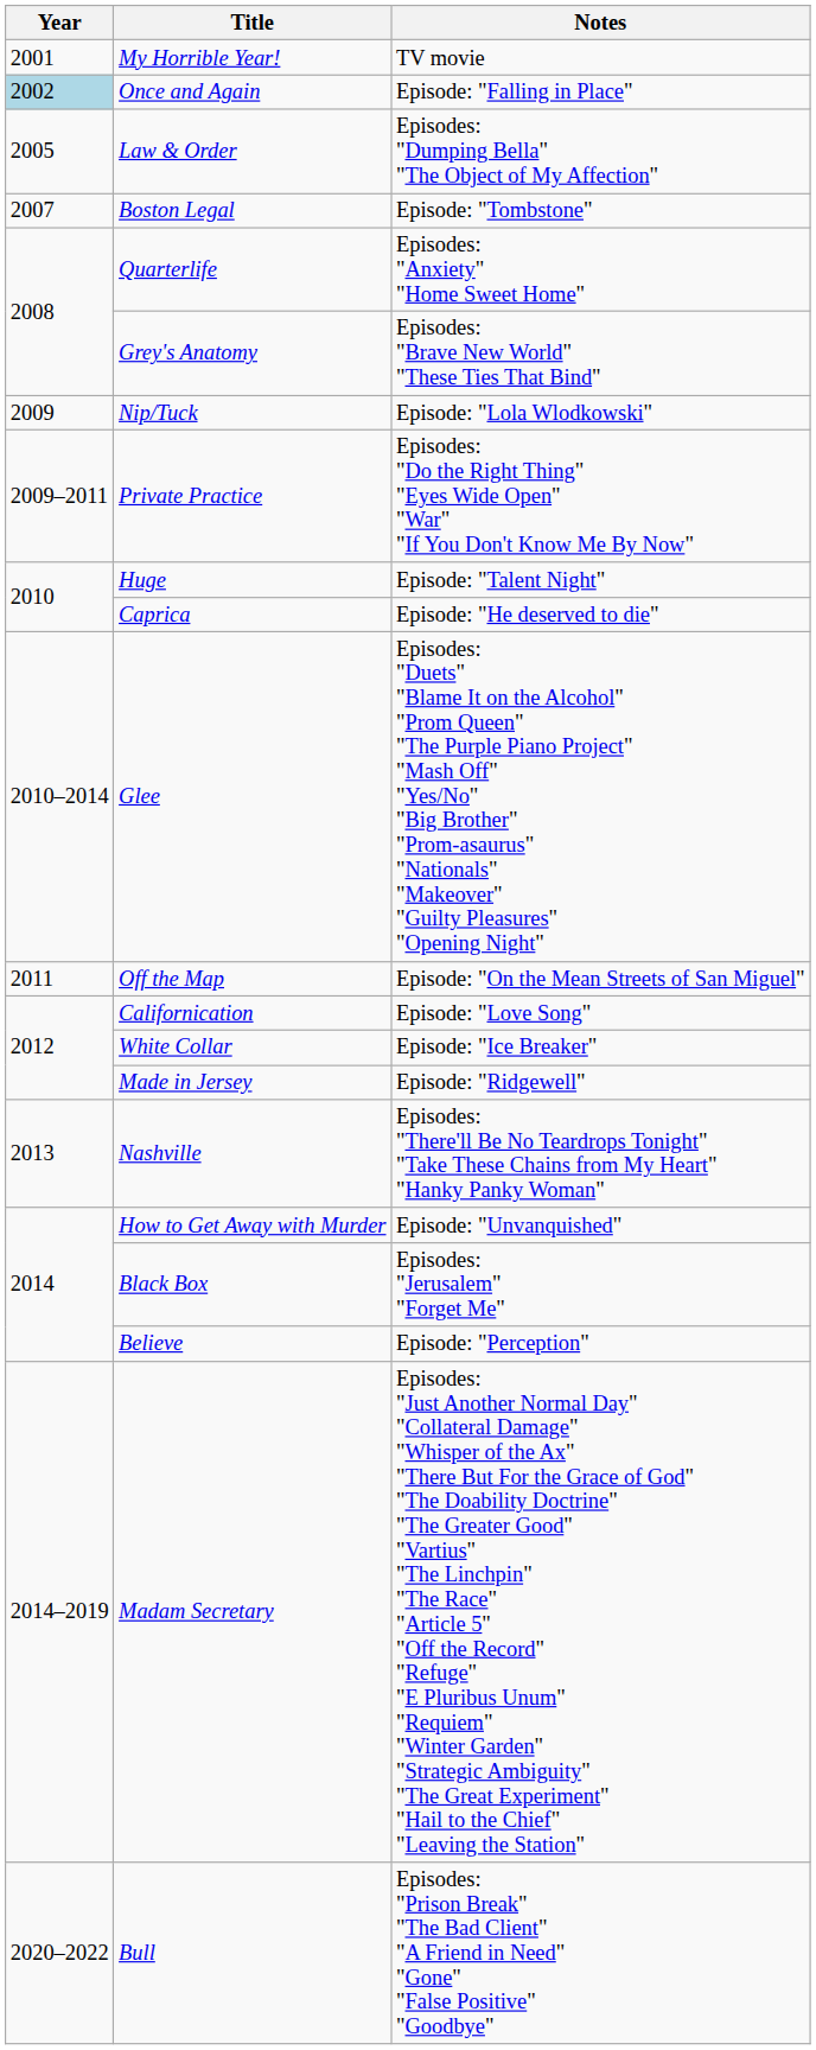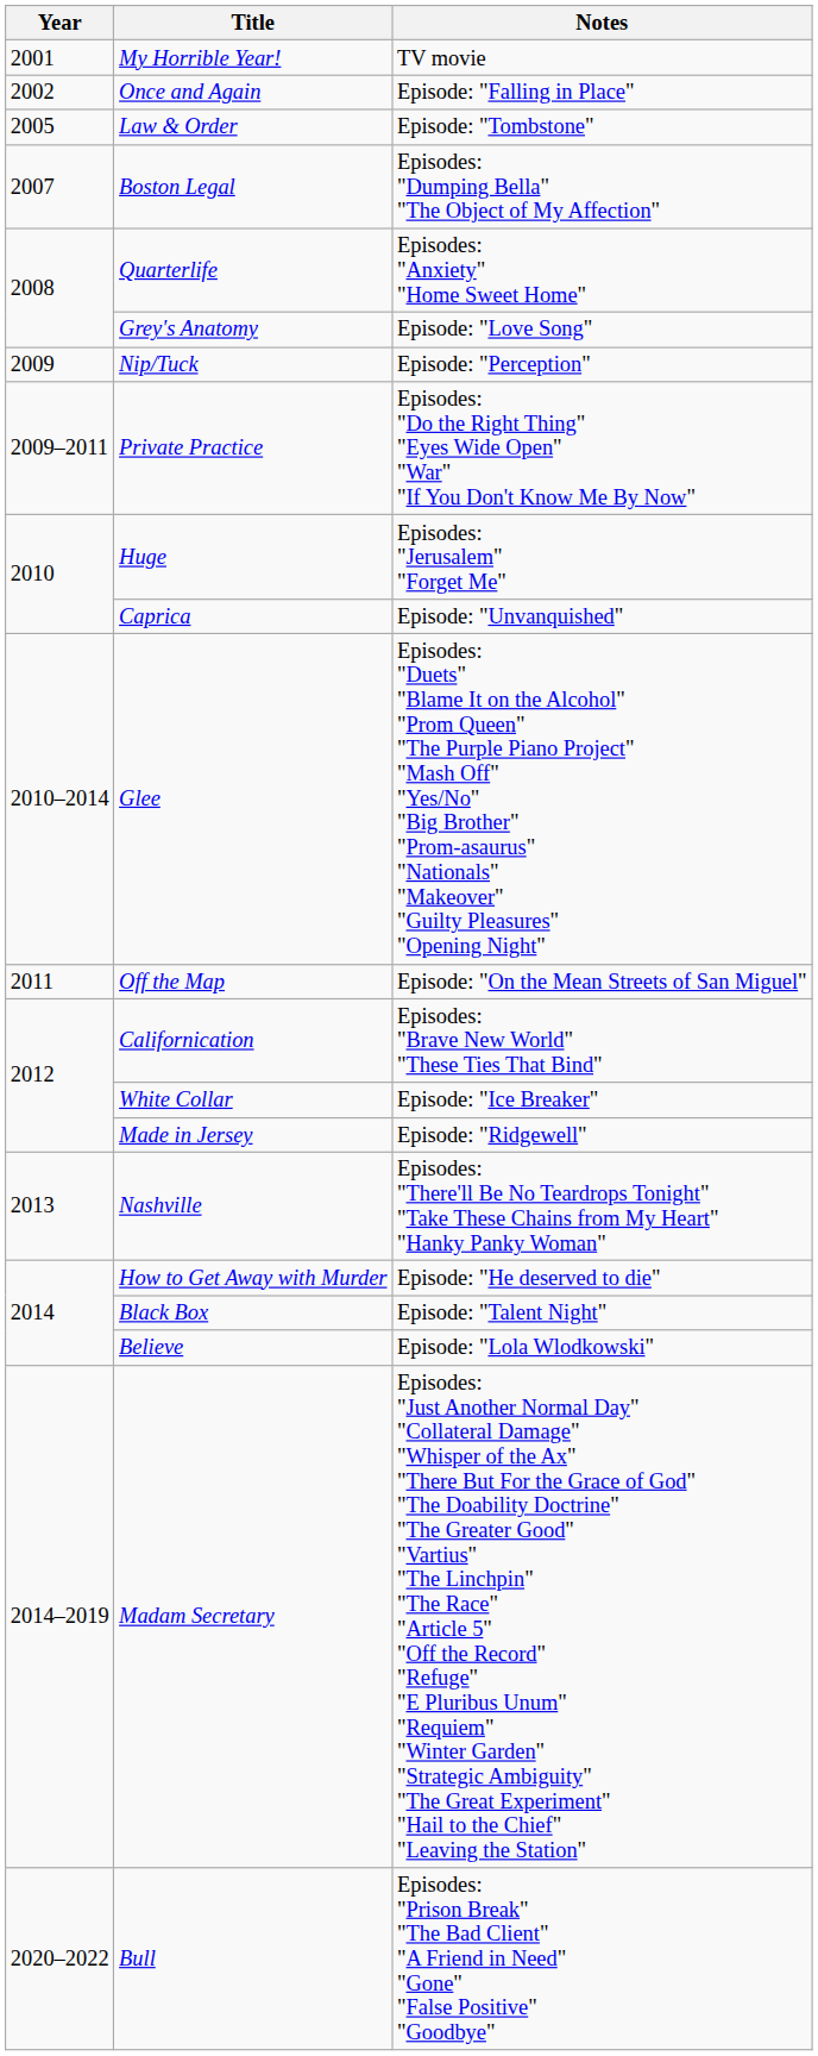 <table class="wikitable sortable">
 <tr>
 <th>Year</th>
 <th>Title</th>
 <th scope="col" class="unsortable">Notes</th>
 </tr>
 <tr>
 <td>2001</td>
 <td><em><a href='#'>My Horrible Year!</a></em></td>
 <td>TV movie</td>
 </tr>
 <tr>
-<td style="background: lightblue;">2002</td>
+<td>2002</td>
 <td><em><a href='#'>Once and Again</a></em></td>
 <td>Episode: "<a href='#'>Falling in Place</a>"</td>
 </tr>
 <tr>
 <td>2005</td>
 <td><em><a href='#'>Law & Order</a></em></td>
-<td>Episodes: <br> "<a href='#'>Dumping Bella</a>" <br> "<a href='#'>The Object of My Affection</a>"</td>
+<td>Episode: "<a href='#'>Tombstone</a>"</td>
 </tr>
 <tr>
 <td>2007</td>
 <td><em><a href='#'>Boston Legal</a></em></td>
-<td>Episode: "<a href='#'>Tombstone</a>"</td>
+<td>Episodes: <br> "<a href='#'>Dumping Bella</a>" <br> "<a href='#'>The Object of My Affection</a>"</td>
 </tr>
 <tr>
 <td rowspan="2">2008</td>
 <td><em><a href='#'>Quarterlife</a></em></td>
 <td>Episodes: <br> "<a href='#'>Anxiety</a>" <br> "<a href='#'>Home Sweet Home</a>"</td>
 </tr>
 <tr>
 <td><em><a href='#'>Grey's Anatomy</a></em></td>
-<td>Episodes: <br> "<a href='#'>Brave New World</a>" <br> "<a href='#'>These Ties That Bind</a>"</td>
+<td>Episode: "<a href='#'>Love Song</a>"</td>
 </tr>
 <tr>
 <td>2009</td>
 <td><em><a href='#'>Nip/Tuck</a></em></td>
-<td>Episode: "<a href='#'>Lola Wlodkowski</a>"</td>
+<td>Episode: "<a href='#'>Perception</a>"</td>
 </tr>
 <tr>
 <td>2009–2011</td>
 <td><em><a href='#'>Private Practice</a></em></td>
 <td>Episodes: <br> "<a href='#'>Do the Right Thing</a>" <br> "<a href='#'>Eyes Wide Open</a>" <br> "<a href='#'>War</a>" <br> "<a href='#'>If You Don't Know Me By Now</a>"</td>
 </tr>
 <tr>
 <td rowspan="2">2010</td>
 <td><em><a href='#'>Huge</a></em></td>
-<td>Episode: "<a href='#'>Talent Night</a>"</td>
+<td>Episodes: <br> "<a href='#'>Jerusalem</a>" <br> "<a href='#'>Forget Me</a>"</td>
 </tr>
 <tr>
 <td><em><a href='#'>Caprica</a></em></td>
-<td>Episode: "<a href='#'>He deserved to die</a>"</td>
+<td>Episode: "<a href='#'>Unvanquished</a>"</td>
 </tr>
 <tr>
 <td>2010–2014</td>
 <td><em><a href='#'>Glee</a></em></td>
 <td>Episodes: <br> "<a href='#'>Duets</a>" <br> "<a href='#'>Blame It on the Alcohol</a>" <br> "<a href='#'>Prom Queen</a>" <br> "<a href='#'>The Purple Piano Project</a>" <br> "<a href='#'>Mash Off</a>" <br> "<a href='#'>Yes/No</a>" <br> "<a href='#'>Big Brother</a>" <br> "<a href='#'>Prom-asaurus</a>" <br> "<a href='#'>Nationals</a>" <br> "<a href='#'>Makeover</a>" <br> "<a href='#'>Guilty Pleasures</a>" <br> "<a href='#'>Opening Night</a>" <br></td>
 </tr>
 <tr>
 <td>2011</td>
 <td><em><a href='#'>Off the Map</a></em></td>
 <td>Episode: "<a href='#'>On the Mean Streets of San Miguel</a>"</td>
 </tr>
 <tr>
 <td rowspan="3">2012</td>
 <td><em><a href='#'>Californication</a></em></td>
-<td>Episode: "<a href='#'>Love Song</a>"</td>
+<td>Episodes: <br> "<a href='#'>Brave New World</a>" <br> "<a href='#'>These Ties That Bind</a>"</td>
 </tr>
 <tr>
 <td><em><a href='#'>White Collar</a></em></td>
 <td>Episode: "<a href='#'>Ice Breaker</a>"</td>
 </tr>
 <tr>
 <td><em><a href='#'>Made in Jersey</a></em></td>
 <td>Episode: "<a href='#'>Ridgewell</a>"</td>
 </tr>
 <tr>
 <td>2013</td>
 <td><em><a href='#'>Nashville</a></em></td>
 <td>Episodes: <br> "<a href='#'>There'll Be No Teardrops Tonight</a>" <br> "<a href='#'>Take These Chains from My Heart</a>" <br> "<a href='#'>Hanky Panky Woman</a>"</td>
 </tr>
 <tr>
 <td rowspan="3">2014</td>
 <td><em><a href='#'>How to Get Away with Murder</a></em></td>
-<td>Episode: "<a href='#'>Unvanquished</a>"</td>
+<td>Episode: "<a href='#'>He deserved to die</a>"</td>
 </tr>
 <tr>
 <td><em><a href='#'>Black Box</a></em></td>
-<td>Episodes: <br> "<a href='#'>Jerusalem</a>" <br> "<a href='#'>Forget Me</a>"</td>
+<td>Episode: "<a href='#'>Talent Night</a>"</td>
 </tr>
 <tr>
 <td><em><a href='#'>Believe</a></em></td>
-<td>Episode: "<a href='#'>Perception</a>"</td>
+<td>Episode: "<a href='#'>Lola Wlodkowski</a>"</td>
 </tr>
 <tr>
 <td>2014–2019</td>
 <td><em><a href='#'>Madam Secretary</a></em></td>
 <td>Episodes: <br> "<a href='#'>Just Another Normal Day</a>" <br> "<a href='#'>Collateral Damage</a>" <br> "<a href='#'>Whisper of the Ax</a>" <br> "<a href='#'>There But For the Grace of God</a>" <br> "<a href='#'>The Doability Doctrine</a>" <br> "<a href='#'>The Greater Good</a>"<br> "<a href='#'>Vartius</a>"<br> "<a href='#'>The Linchpin</a>"<br> "<a href='#'>The Race</a>"<br> "<a href='#'>Article 5</a>"<br> "<a href='#'>Off the Record</a>"<br> "<a href='#'>Refuge</a>"<br> "<a href='#'>E Pluribus Unum</a>"<br> "<a href='#'>Requiem</a>"<br> "<a href='#'>Winter Garden</a>"<br> "<a href='#'>Strategic Ambiguity</a>"<br> "<a href='#'>The Great Experiment</a>"<br> "<a href='#'>Hail to the Chief</a>"<br>"<a href='#'>Leaving the Station</a>"</td>
 </tr>
 <tr>
 <td>2020–2022</td>
 <td><em><a href='#'>Bull</a></em></td>
 <td>Episodes: <br> "<a href='#'>Prison Break</a>" <br> "<a href='#'>The Bad Client</a>" <br> "<a href='#'>A Friend in Need</a>" <br> "<a href='#'>Gone</a>" <br>     "<a href='#'>False Positive</a>" <br> "<a href='#'>Goodbye</a>"</td>
 </tr>
 </table>
